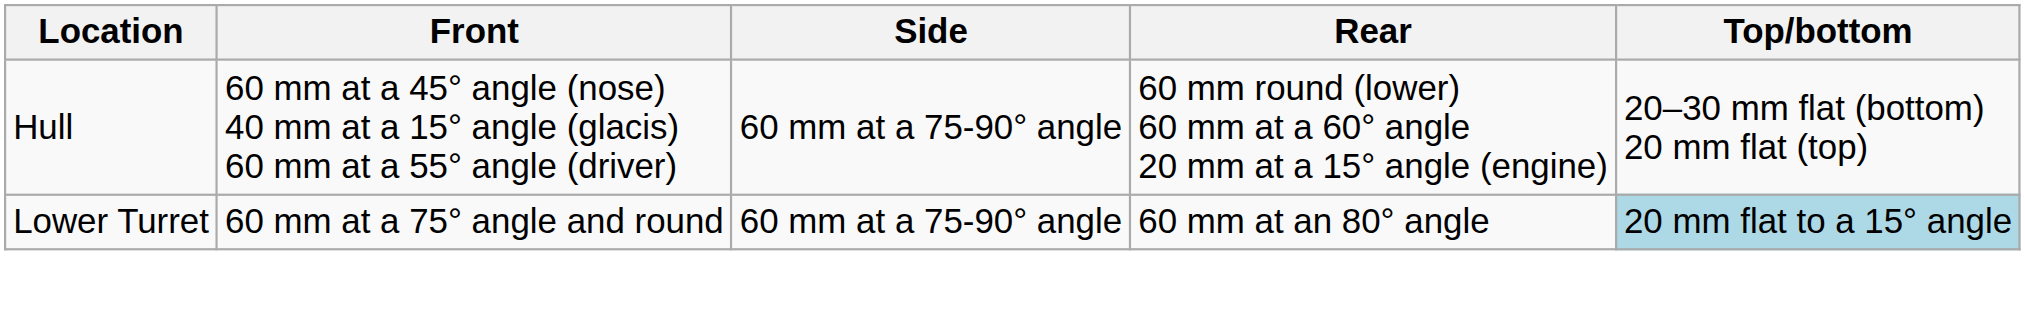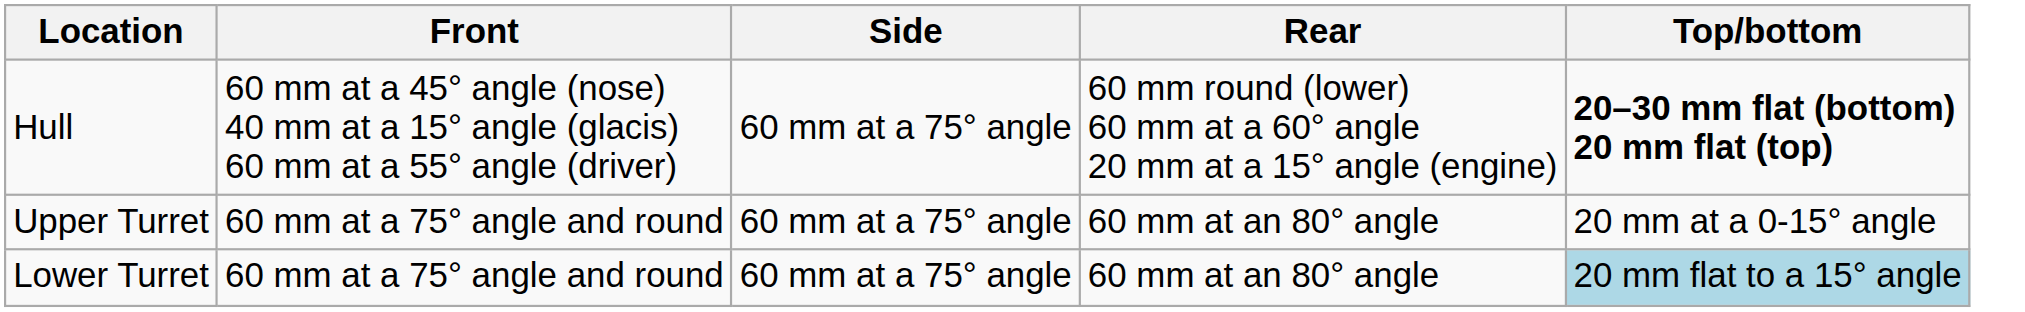 <table class="wikitable">
 <tr>
 <th>Location</th>
 <th>Front</th>
 <th>Side</th>
 <th>Rear</th>
 <th>Top/bottom</th>
 </tr>
 <tr>
 <td>Hull</td>
 <td>60 mm at a 45° angle (nose)<br>40 mm at a 15° angle (glacis)<br>60 mm at a 55° angle (driver)</td>
-<td>60 mm at a 75-90° angle</td>
+<td>60 mm at a 75° angle</td>
 <td>60 mm round (lower)<br>60 mm at a 60° angle<br>20 mm at a 15° angle (engine)</td>
-<td>20–30 mm flat (bottom)<br>20 mm flat (top)</td>
+<td><strong>20–30 mm flat (bottom)<br>20 mm flat (top)</strong></td>
+</tr>
+<tr>
+<td>Upper Turret</td>
+<td>60 mm at a 75° angle and round</td>
+<td>60 mm at a 75° angle</td>
+<td>60 mm at an 80° angle</td>
+<td>20 mm at a 0-15° angle</td>
 </tr>
 <tr>
 <td>Lower Turret</td>
 <td>60 mm at a 75° angle and round</td>
-<td>60 mm at a 75-90° angle</td>
+<td>60 mm at a 75° angle</td>
 <td>60 mm at an 80° angle</td>
 <td style="background: lightblue;">20 mm flat to a 15° angle</td>
 </tr>
 </table>
